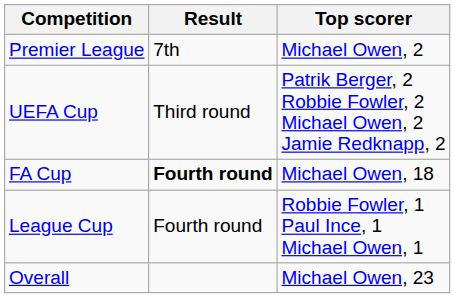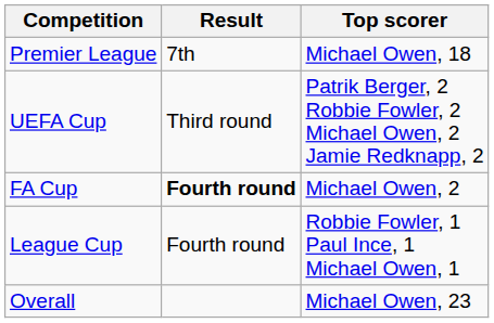 <table class="wikitable">
 <tr>
 <th>Competition</th>
 <th>Result</th>
 <th>Top scorer</th>
 </tr>
 <tr>
 <td><a href='#'>Premier League</a></td>
 <td>7th</td>
-<td> <a href='#'>Michael Owen</a>, 2</td>
+<td> <a href='#'>Michael Owen</a>, 18</td>
 </tr>
 <tr>
 <td><a href='#'>UEFA Cup</a></td>
 <td>Third round</td>
 <td> <a href='#'>Patrik Berger</a>, 2<br> <a href='#'>Robbie Fowler</a>, 2<br> <a href='#'>Michael Owen</a>, 2<br> <a href='#'>Jamie Redknapp</a>, 2</td>
 </tr>
 <tr>
 <td><a href='#'>FA Cup</a></td>
 <td><strong>Fourth round</strong></td>
-<td> <a href='#'>Michael Owen</a>, 18</td>
+<td> <a href='#'>Michael Owen</a>, 2</td>
 </tr>
 <tr>
 <td><a href='#'>League Cup</a></td>
 <td>Fourth round</td>
 <td> <a href='#'>Robbie Fowler</a>, 1<br> <a href='#'>Paul Ince</a>, 1<br> <a href='#'>Michael Owen</a>, 1</td>
 </tr>
 <tr>
 <td><a href='#'>Overall</a></td>
 <td></td>
 <td> <a href='#'>Michael Owen</a>, 23</td>
 </tr>
 </table>
